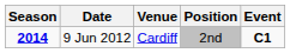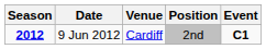 <table class="wikitable" style="text-align:center; font-size:95%;">
 <tr>
 <th>Season</th>
 <th>Date</th>
 <th>Venue</th>
 <th>Position</th>
 <th>Event</th>
 </tr>
 <tr>
-<td><strong><a href='#'>2014</a></strong></td>
+<td><strong><a href='#'>2012</a></strong></td>
 <td align=right>9 Jun 2012</td>
 <td align=left><a href='#'>Cardiff</a></td>
 <td bgcolor=silver>2nd</td>
 <td><strong>C1</strong></td>
 </tr>
 </table>
